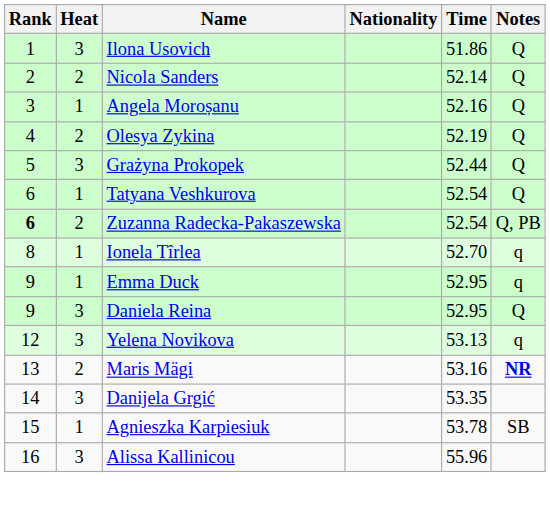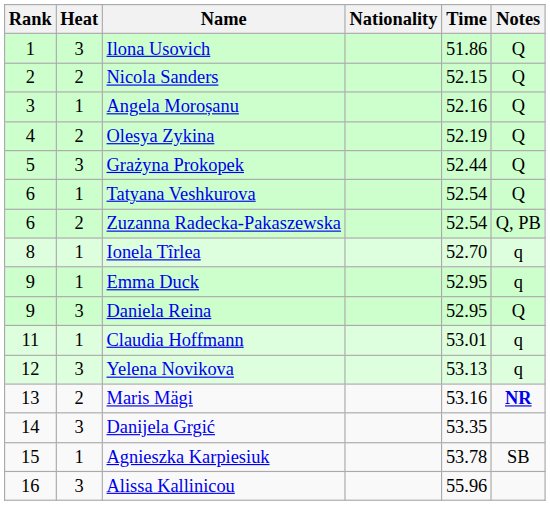 <table class="wikitable sortable" style="text-align:center">
 <tr>
 <th>Rank</th>
 <th>Heat</th>
 <th>Name</th>
 <th>Nationality</th>
 <th>Time</th>
 <th>Notes</th>
 </tr>
 <tr bgcolor=ccffcc>
 <td>1</td>
 <td>3</td>
 <td align="left"><a href='#'>Ilona Usovich</a></td>
 <td align=left></td>
 <td>51.86</td>
 <td>Q</td>
 </tr>
 <tr bgcolor=ccffcc>
 <td>2</td>
 <td>2</td>
 <td align="left"><a href='#'>Nicola Sanders</a></td>
 <td align=left></td>
-<td>52.14</td>
+<td>52.15</td>
 <td>Q</td>
 </tr>
 <tr bgcolor=ccffcc>
 <td>3</td>
 <td>1</td>
 <td align="left"><a href='#'>Angela Moroșanu</a></td>
 <td align=left></td>
 <td>52.16</td>
 <td>Q</td>
 </tr>
 <tr bgcolor=ccffcc>
 <td>4</td>
 <td>2</td>
 <td align="left"><a href='#'>Olesya Zykina</a></td>
 <td align=left></td>
 <td>52.19</td>
 <td>Q</td>
 </tr>
 <tr bgcolor=ccffcc>
 <td>5</td>
 <td>3</td>
 <td align="left"><a href='#'>Grażyna Prokopek</a></td>
 <td align=left></td>
 <td>52.44</td>
 <td>Q</td>
 </tr>
 <tr bgcolor=ccffcc>
 <td>6</td>
 <td>1</td>
 <td align="left"><a href='#'>Tatyana Veshkurova</a></td>
 <td align=left></td>
 <td>52.54</td>
 <td>Q</td>
 </tr>
 <tr bgcolor=ccffcc>
-<td><strong>6</strong></td>
+<td>6</td>
 <td>2</td>
 <td align="left"><a href='#'>Zuzanna Radecka-Pakaszewska</a></td>
 <td align=left></td>
 <td>52.54</td>
 <td>Q, PB</td>
 </tr>
 <tr bgcolor=ddffdd>
 <td>8</td>
 <td>1</td>
 <td align="left"><a href='#'>Ionela Tîrlea</a></td>
 <td align=left></td>
 <td>52.70</td>
 <td>q</td>
 </tr>
 <tr bgcolor=ccffcc>
 <td>9</td>
 <td>1</td>
 <td align="left"><a href='#'>Emma Duck</a></td>
 <td align=left></td>
 <td>52.95</td>
 <td>q</td>
 </tr>
 <tr bgcolor=ccffcc>
 <td>9</td>
 <td>3</td>
 <td align="left"><a href='#'>Daniela Reina</a></td>
 <td align=left></td>
 <td>52.95</td>
 <td>Q</td>
+</tr>
+<tr bgcolor=ddffdd>
+<td>11</td>
+<td>1</td>
+<td align="left"><a href='#'>Claudia Hoffmann</a></td>
+<td align=left></td>
+<td>53.01</td>
+<td>q</td>
 </tr>
 <tr bgcolor=ddffdd>
 <td>12</td>
 <td>3</td>
 <td align="left"><a href='#'>Yelena Novikova</a></td>
 <td align=left></td>
 <td>53.13</td>
 <td>q</td>
 </tr>
 <tr>
 <td>13</td>
 <td>2</td>
 <td align="left"><a href='#'>Maris Mägi</a></td>
 <td align=left></td>
 <td>53.16</td>
 <td><strong><a href='#'>NR</a></strong></td>
 </tr>
 <tr>
 <td>14</td>
 <td>3</td>
 <td align="left"><a href='#'>Danijela Grgić</a></td>
 <td align=left></td>
 <td>53.35</td>
 <td></td>
 </tr>
 <tr>
 <td>15</td>
 <td>1</td>
 <td align="left"><a href='#'>Agnieszka Karpiesiuk</a></td>
 <td align=left></td>
 <td>53.78</td>
 <td>SB</td>
 </tr>
 <tr>
 <td>16</td>
 <td>3</td>
 <td align="left"><a href='#'>Alissa Kallinicou</a></td>
 <td align=left></td>
 <td>55.96</td>
 <td></td>
 </tr>
 </table>
